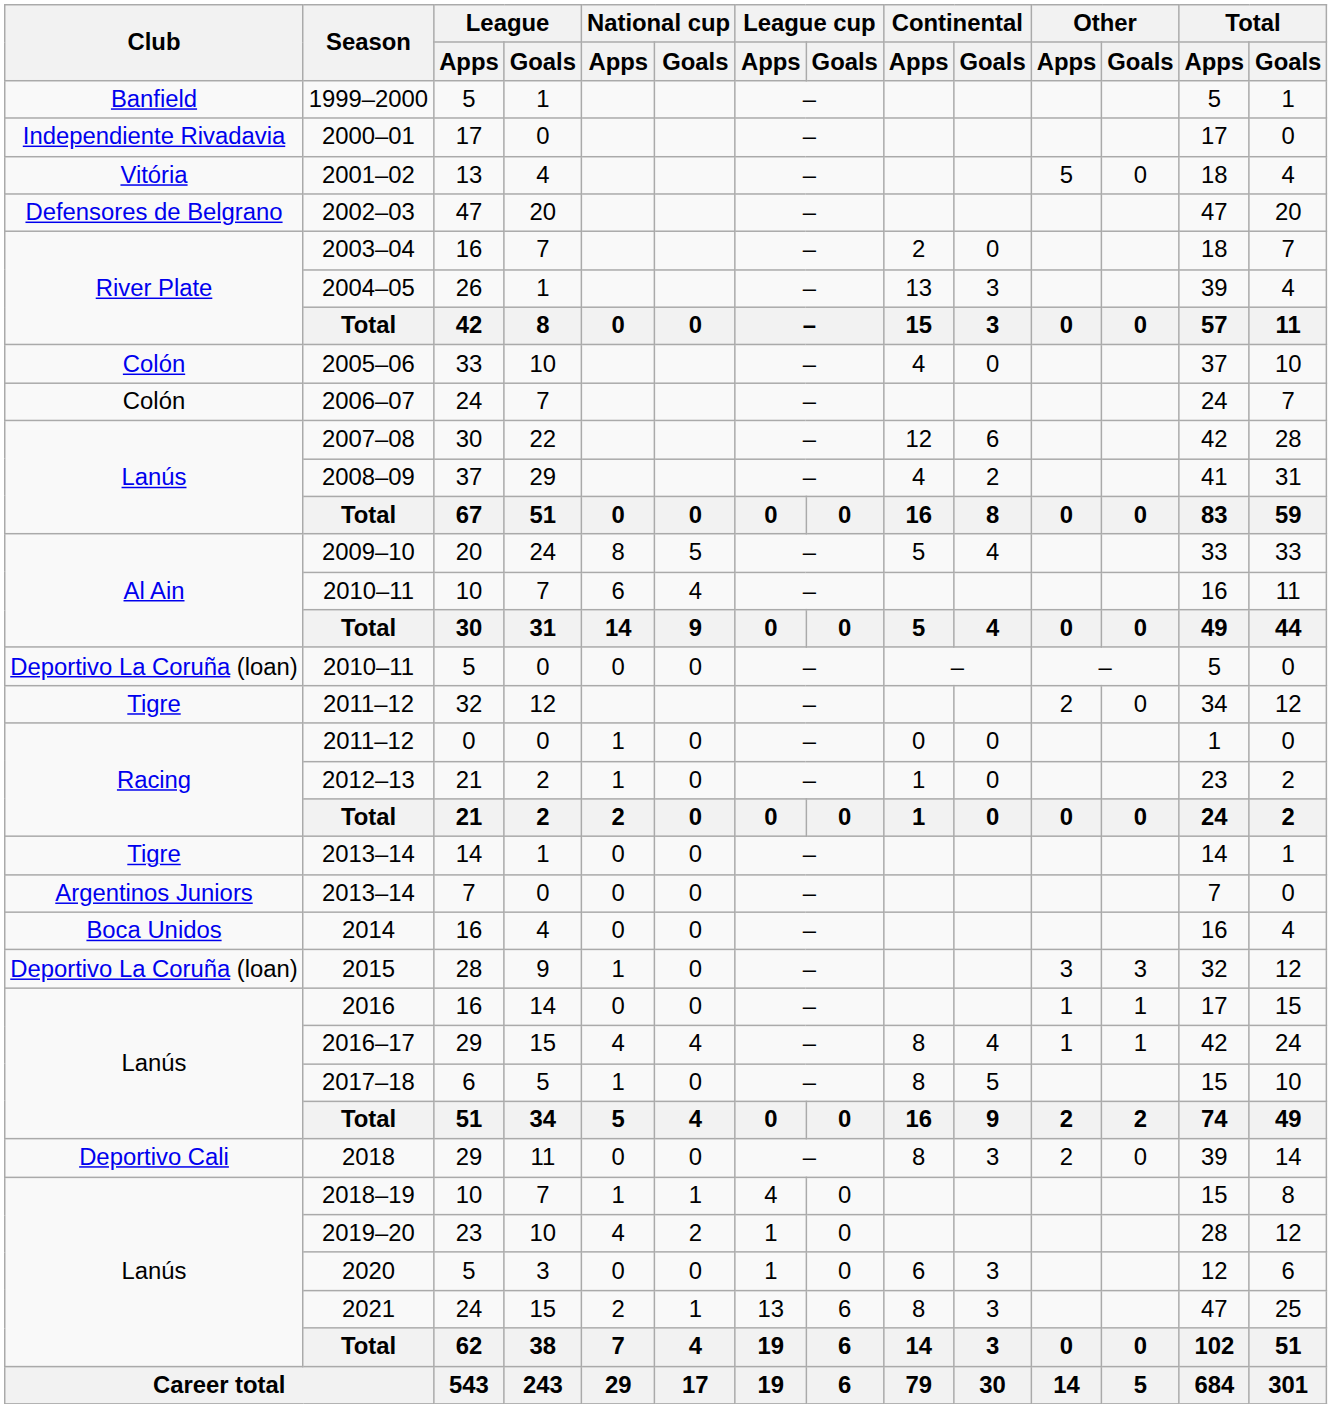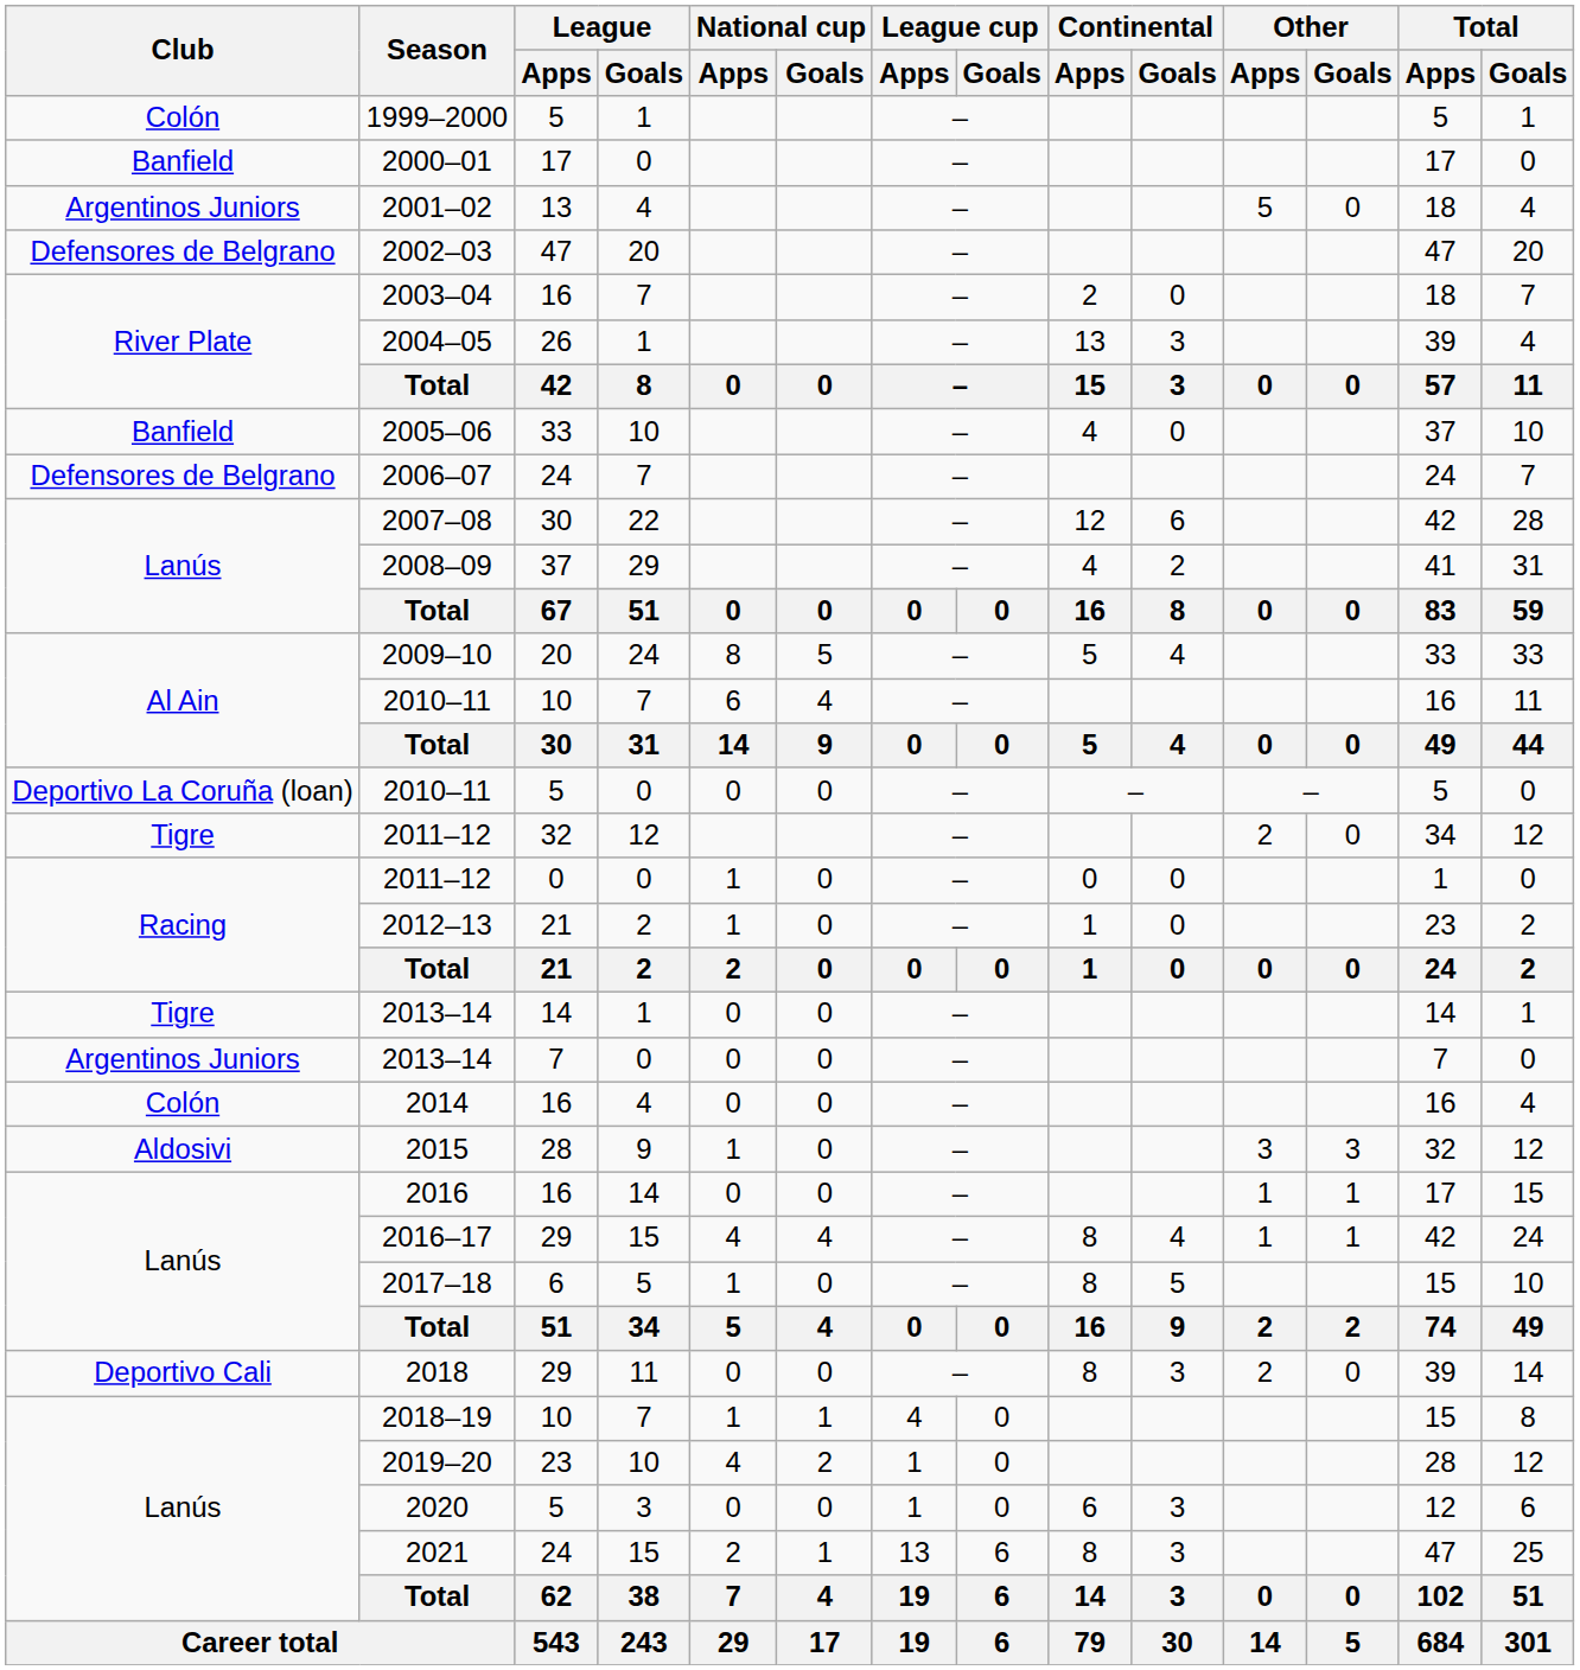 <table class="wikitable" style="text-align:center">
 <tr>
 <th rowspan="2">Club</th>
 <th rowspan="2">Season</th>
 <th colspan="2">League</th>
 <th colspan="2">National cup</th>
 <th colspan="2">League cup</th>
 <th colspan="2">Continental</th>
 <th colspan="2">Other</th>
 <th colspan="2">Total</th>
 </tr>
 <tr>
 <th>Apps</th>
 <th>Goals</th>
 <th>Apps</th>
 <th>Goals</th>
 <th>Apps</th>
 <th>Goals</th>
 <th>Apps</th>
 <th>Goals</th>
 <th>Apps</th>
 <th>Goals</th>
 <th>Apps</th>
 <th>Goals</th>
 </tr>
 <tr>
-<td><a href='#'>Banfield</a></td>
+<td><a href='#'>Colón</a></td>
 <td>1999–2000</td>
 <td>5</td>
 <td>1</td>
 <td></td>
 <td></td>
 <td colspan="2">–</td>
 <td></td>
 <td></td>
 <td></td>
 <td></td>
 <td>5</td>
 <td>1</td>
 </tr>
 <tr>
-<td><a href='#'>Independiente Rivadavia</a></td>
+<td><a href='#'>Banfield</a></td>
 <td>2000–01</td>
 <td>17</td>
 <td>0</td>
 <td></td>
 <td></td>
 <td colspan="2">–</td>
 <td></td>
 <td></td>
 <td></td>
 <td></td>
 <td>17</td>
 <td>0</td>
 </tr>
 <tr ->
-<td><a href='#'>Vitória</a></td>
+<td><a href='#'>Argentinos Juniors</a></td>
 <td>2001–02</td>
 <td>13</td>
 <td>4</td>
 <td></td>
 <td></td>
 <td colspan="2">–</td>
 <td></td>
 <td></td>
 <td>5</td>
 <td>0</td>
 <td>18</td>
 <td>4</td>
 </tr>
 <tr>
 <td><a href='#'>Defensores de Belgrano</a></td>
 <td>2002–03</td>
 <td>47</td>
 <td>20</td>
 <td></td>
 <td></td>
 <td colspan="2">–</td>
 <td></td>
 <td></td>
 <td></td>
 <td></td>
 <td>47</td>
 <td>20</td>
 </tr>
 <tr>
 <td rowspan="3"><a href='#'>River Plate</a></td>
 <td>2003–04</td>
 <td>16</td>
 <td>7</td>
 <td></td>
 <td></td>
 <td colspan="2">–</td>
 <td>2</td>
 <td>0</td>
 <td></td>
 <td></td>
 <td>18</td>
 <td>7</td>
 </tr>
 <tr>
 <td>2004–05</td>
 <td>26</td>
 <td>1</td>
 <td></td>
 <td></td>
 <td colspan="2">–</td>
 <td>13</td>
 <td>3</td>
 <td></td>
 <td></td>
 <td>39</td>
 <td>4</td>
 </tr>
 <tr>
 <th>Total</th>
 <th>42</th>
 <th>8</th>
 <th>0</th>
 <th>0</th>
 <th colspan="2">–</th>
 <th>15</th>
 <th>3</th>
 <th>0</th>
 <th>0</th>
 <th>57</th>
 <th>11</th>
 </tr>
 <tr>
-<td><a href='#'>Colón</a></td>
+<td><a href='#'>Banfield</a></td>
 <td>2005–06</td>
 <td>33</td>
 <td>10</td>
 <td></td>
 <td></td>
 <td colspan="2">–</td>
 <td>4</td>
 <td>0</td>
 <td></td>
 <td></td>
 <td>37</td>
 <td>10</td>
 </tr>
 <tr>
-<td>Colón</td>
+<td><a href='#'>Defensores de Belgrano</a></td>
 <td>2006–07</td>
 <td>24</td>
 <td>7</td>
 <td></td>
 <td></td>
 <td colspan="2">–</td>
 <td></td>
 <td></td>
 <td></td>
 <td></td>
 <td>24</td>
 <td>7</td>
 </tr>
 <tr>
 <td rowspan="3"><a href='#'>Lanús</a></td>
 <td>2007–08</td>
 <td>30</td>
 <td>22</td>
 <td></td>
 <td></td>
 <td colspan="2">–</td>
 <td>12</td>
 <td>6</td>
 <td></td>
 <td></td>
 <td>42</td>
 <td>28</td>
 </tr>
 <tr>
 <td>2008–09</td>
 <td>37</td>
 <td>29</td>
 <td></td>
 <td></td>
 <td colspan="2">–</td>
 <td>4</td>
 <td>2</td>
 <td></td>
 <td></td>
 <td>41</td>
 <td>31</td>
 </tr>
 <tr>
 <th>Total</th>
 <th>67</th>
 <th>51</th>
 <th>0</th>
 <th>0</th>
 <th>0</th>
 <th>0</th>
 <th>16</th>
 <th>8</th>
 <th>0</th>
 <th>0</th>
 <th>83</th>
 <th>59</th>
 </tr>
 <tr>
 <td rowspan="3"><a href='#'>Al Ain</a></td>
 <td>2009–10</td>
 <td>20</td>
 <td>24</td>
 <td>8</td>
 <td>5</td>
 <td colspan="2">–</td>
 <td>5</td>
 <td>4</td>
 <td></td>
 <td></td>
 <td>33</td>
 <td>33</td>
 </tr>
 <tr>
 <td>2010–11</td>
 <td>10</td>
 <td>7</td>
 <td>6</td>
 <td>4</td>
 <td colspan="2">–</td>
 <td></td>
 <td></td>
 <td></td>
 <td></td>
 <td>16</td>
 <td>11</td>
 </tr>
 <tr>
 <th>Total</th>
 <th>30</th>
 <th>31</th>
 <th>14</th>
 <th>9</th>
 <th>0</th>
 <th>0</th>
 <th>5</th>
 <th>4</th>
 <th>0</th>
 <th>0</th>
 <th>49</th>
 <th>44</th>
 </tr>
 <tr>
 <td><a href='#'>Deportivo La Coruña</a> (loan)</td>
 <td>2010–11</td>
 <td>5</td>
 <td>0</td>
 <td>0</td>
 <td>0</td>
 <td colspan="2">–</td>
 <td colspan="2">–</td>
 <td colspan="2">–</td>
 <td>5</td>
 <td>0</td>
 </tr>
 <tr>
 <td><a href='#'>Tigre</a></td>
 <td>2011–12</td>
 <td>32</td>
 <td>12</td>
 <td></td>
 <td></td>
 <td colspan="2">–</td>
 <td></td>
 <td></td>
 <td>2</td>
 <td>0</td>
 <td>34</td>
 <td>12</td>
 </tr>
 <tr>
 <td rowspan="3"><a href='#'>Racing</a></td>
 <td>2011–12</td>
 <td>0</td>
 <td>0</td>
 <td>1</td>
 <td>0</td>
 <td colspan="2">–</td>
 <td>0</td>
 <td>0</td>
 <td></td>
 <td></td>
 <td>1</td>
 <td>0</td>
 </tr>
 <tr>
 <td>2012–13</td>
 <td>21</td>
 <td>2</td>
 <td>1</td>
 <td>0</td>
 <td colspan="2">–</td>
 <td>1</td>
 <td>0</td>
 <td></td>
 <td></td>
 <td>23</td>
 <td>2</td>
 </tr>
 <tr>
 <th>Total</th>
 <th>21</th>
 <th>2</th>
 <th>2</th>
 <th>0</th>
 <th>0</th>
 <th>0</th>
 <th>1</th>
 <th>0</th>
 <th>0</th>
 <th>0</th>
 <th>24</th>
 <th>2</th>
 </tr>
 <tr>
 <td><a href='#'>Tigre</a></td>
 <td>2013–14</td>
 <td>14</td>
 <td>1</td>
 <td>0</td>
 <td>0</td>
 <td colspan="2">–</td>
 <td></td>
 <td></td>
 <td></td>
 <td></td>
 <td>14</td>
 <td>1</td>
 </tr>
 <tr>
 <td><a href='#'>Argentinos Juniors</a></td>
 <td>2013–14</td>
 <td>7</td>
 <td>0</td>
 <td>0</td>
 <td>0</td>
 <td colspan="2">–</td>
 <td></td>
 <td></td>
 <td></td>
 <td></td>
 <td>7</td>
 <td>0</td>
 </tr>
 <tr>
-<td><a href='#'>Boca Unidos</a></td>
+<td><a href='#'>Colón</a></td>
 <td>2014</td>
 <td>16</td>
 <td>4</td>
 <td>0</td>
 <td>0</td>
 <td colspan="2">–</td>
 <td></td>
 <td></td>
 <td></td>
 <td></td>
 <td>16</td>
 <td>4</td>
 </tr>
 <tr>
-<td><a href='#'>Deportivo La Coruña</a> (loan)</td>
+<td><a href='#'>Aldosivi</a></td>
 <td>2015</td>
 <td>28</td>
 <td>9</td>
 <td>1</td>
 <td>0</td>
 <td colspan="2">–</td>
 <td></td>
 <td></td>
 <td>3</td>
 <td>3</td>
 <td>32</td>
 <td>12</td>
 </tr>
 <tr>
 <td rowspan="4">Lanús</td>
 <td>2016</td>
 <td>16</td>
 <td>14</td>
 <td>0</td>
 <td>0</td>
 <td colspan="2">–</td>
 <td></td>
 <td></td>
 <td>1</td>
 <td>1</td>
 <td>17</td>
 <td>15</td>
 </tr>
 <tr>
 <td>2016–17</td>
 <td>29</td>
 <td>15</td>
 <td>4</td>
 <td>4</td>
 <td colspan="2">–</td>
 <td>8</td>
 <td>4</td>
 <td>1</td>
 <td>1</td>
 <td>42</td>
 <td>24</td>
 </tr>
 <tr>
 <td>2017–18</td>
 <td>6</td>
 <td>5</td>
 <td>1</td>
 <td>0</td>
 <td colspan="2">–</td>
 <td>8</td>
 <td>5</td>
 <td></td>
 <td></td>
 <td>15</td>
 <td>10</td>
 </tr>
 <tr>
 <th>Total</th>
 <th>51</th>
 <th>34</th>
 <th>5</th>
 <th>4</th>
 <th>0</th>
 <th>0</th>
 <th>16</th>
 <th>9</th>
 <th>2</th>
 <th>2</th>
 <th>74</th>
 <th>49</th>
 </tr>
 <tr>
 <td><a href='#'>Deportivo Cali</a></td>
 <td>2018</td>
 <td>29</td>
 <td>11</td>
 <td>0</td>
 <td>0</td>
 <td colspan="2">–</td>
 <td>8</td>
 <td>3</td>
 <td>2</td>
 <td>0</td>
 <td>39</td>
 <td>14</td>
 </tr>
 <tr>
 <td rowspan="5">Lanús</td>
 <td>2018–19</td>
 <td>10</td>
 <td>7</td>
 <td>1</td>
 <td>1</td>
 <td>4</td>
 <td>0</td>
 <td></td>
 <td></td>
 <td></td>
 <td></td>
 <td>15</td>
 <td>8</td>
 </tr>
 <tr>
 <td>2019–20</td>
 <td>23</td>
 <td>10</td>
 <td>4</td>
 <td>2</td>
 <td>1</td>
 <td>0</td>
 <td></td>
 <td></td>
 <td></td>
 <td></td>
 <td>28</td>
 <td>12</td>
 </tr>
 <tr>
 <td>2020</td>
 <td>5</td>
 <td>3</td>
 <td>0</td>
 <td>0</td>
 <td>1</td>
 <td>0</td>
 <td>6</td>
 <td>3</td>
 <td></td>
 <td></td>
 <td>12</td>
 <td>6</td>
 </tr>
 <tr>
 <td>2021</td>
 <td>24</td>
 <td>15</td>
 <td>2</td>
 <td>1</td>
 <td>13</td>
 <td>6</td>
 <td>8</td>
 <td>3</td>
 <td></td>
 <td></td>
 <td>47</td>
 <td>25</td>
 </tr>
 <tr>
 <th>Total</th>
 <th>62</th>
 <th>38</th>
 <th>7</th>
 <th>4</th>
 <th>19</th>
 <th>6</th>
 <th>14</th>
 <th>3</th>
 <th>0</th>
 <th>0</th>
 <th>102</th>
 <th>51</th>
 </tr>
 <tr>
 <th colspan="2">Career total</th>
 <th>543</th>
 <th>243</th>
 <th>29</th>
 <th>17</th>
 <th>19</th>
 <th>6</th>
 <th>79</th>
 <th>30</th>
 <th>14</th>
 <th>5</th>
 <th>684</th>
 <th>301</th>
 </tr>
 </table>
